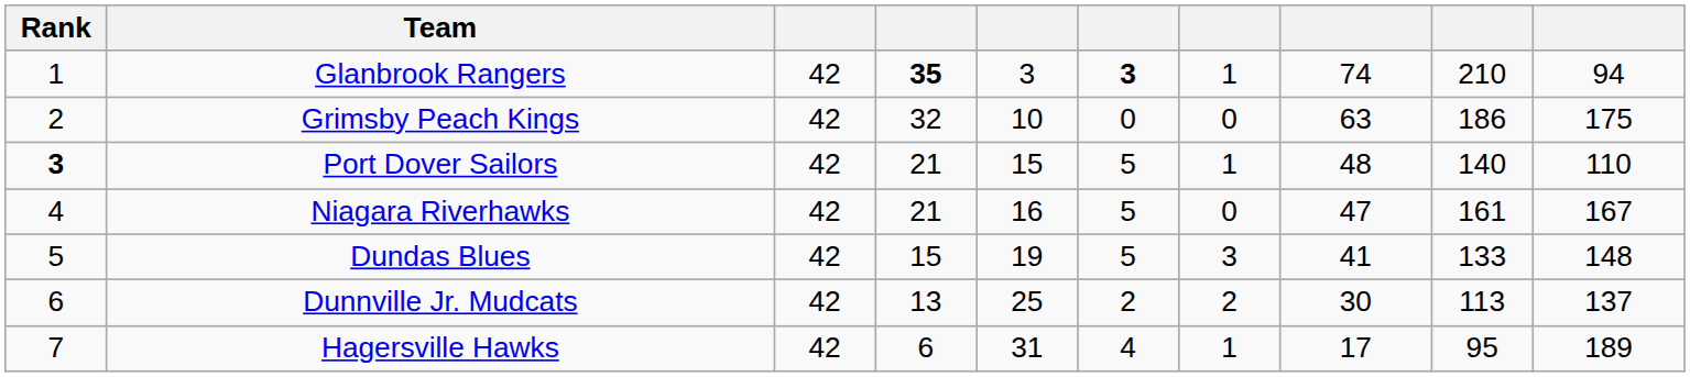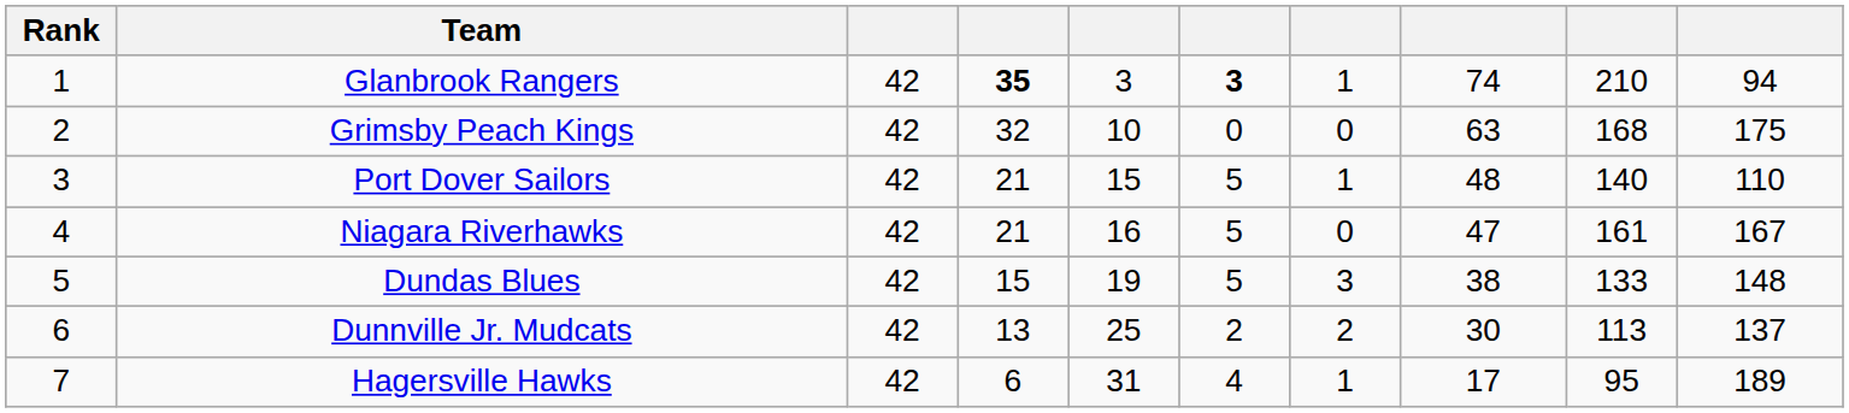 <table class="wikitable" style="text-align:center">
 <tr>
 <th bgcolor="#DDDDFF" width="5%">Rank</th>
 <th bgcolor="#DDDDFF" width="33%">Team</th>
 <th bgcolor="#DDDDFF" width="5%"></th>
 <th bgcolor="#DDDDFF" width="5%"></th>
 <th bgcolor="#DDDDFF" width="5%"></th>
 <th bgcolor="#DDDDFF" width="5%"></th>
 <th bgcolor="#DDDDFF" width="5%"></th>
 <th bgcolor="#DDDDFF" width="7.5%"></th>
 <th bgcolor="#DDDDFF" width="5%"></th>
 <th bgcolor="#DDDDFF" width="7.5%"></th>
 </tr>
 <tr>
 <td>1</td>
 <td><a href='#'>Glanbrook Rangers</a></td>
 <td>42</td>
 <td><strong>35</strong></td>
 <td>3</td>
 <td><strong>3</strong></td>
 <td>1</td>
 <td>74</td>
 <td>210</td>
 <td>94</td>
 </tr>
 <tr>
 <td>2</td>
 <td><a href='#'>Grimsby Peach Kings</a></td>
 <td>42</td>
 <td>32</td>
 <td>10</td>
 <td>0</td>
 <td>0</td>
 <td>63</td>
-<td>186</td>
+<td>168</td>
 <td>175</td>
 </tr>
 <tr>
-<td><strong>3</strong></td>
+<td>3</td>
 <td><a href='#'>Port Dover Sailors</a></td>
 <td>42</td>
 <td>21</td>
 <td>15</td>
 <td>5</td>
 <td>1</td>
 <td>48</td>
 <td>140</td>
 <td>110</td>
 </tr>
 <tr>
 <td>4</td>
 <td><a href='#'>Niagara Riverhawks</a></td>
 <td>42</td>
 <td>21</td>
 <td>16</td>
 <td>5</td>
 <td>0</td>
 <td>47</td>
 <td>161</td>
 <td>167</td>
 </tr>
 <tr>
 <td>5</td>
 <td><a href='#'>Dundas Blues</a></td>
 <td>42</td>
 <td>15</td>
 <td>19</td>
 <td>5</td>
 <td>3</td>
-<td>41</td>
+<td>38</td>
 <td>133</td>
 <td>148</td>
 </tr>
 <tr>
 <td>6</td>
 <td><a href='#'>Dunnville Jr. Mudcats</a></td>
 <td>42</td>
 <td>13</td>
 <td>25</td>
 <td>2</td>
 <td>2</td>
 <td>30</td>
 <td>113</td>
 <td>137</td>
 </tr>
 <tr>
 <td>7</td>
 <td><a href='#'>Hagersville Hawks</a></td>
 <td>42</td>
 <td>6</td>
 <td>31</td>
 <td>4</td>
 <td>1</td>
 <td>17</td>
 <td>95</td>
 <td>189</td>
 </tr>
 </table>
